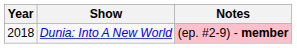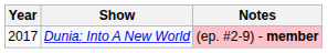 <table class="wikitable">
 <tr>
 <th>Year</th>
 <th>Show</th>
 <th>Notes</th>
 </tr>
 <tr>
-<td align="center">2018</td>
+<td align="center">2017</td>
 <td><em><a href='#'>Dunia: Into A New World</a></em></td>
 <td style="background: pink;">(ep. #2-9) - <strong>member</strong></td>
 </tr>
 </table>
